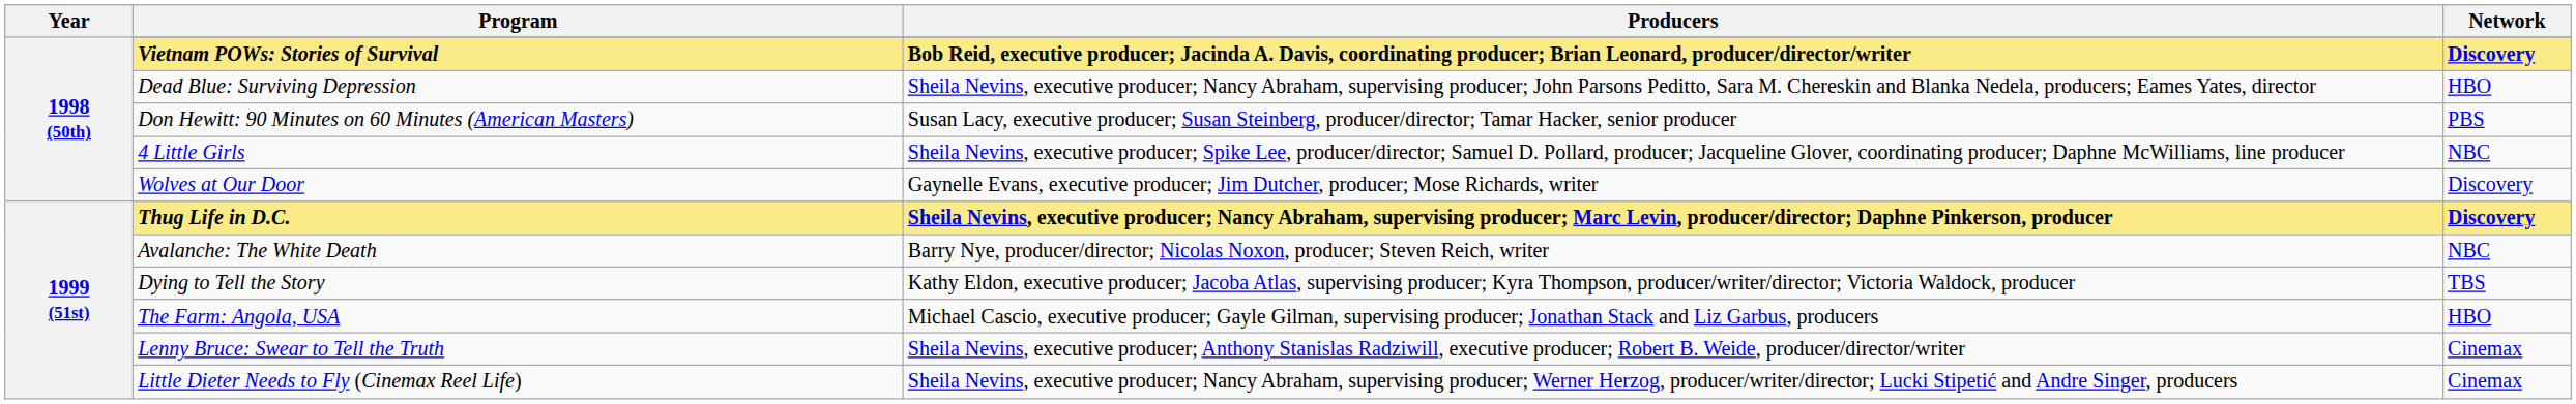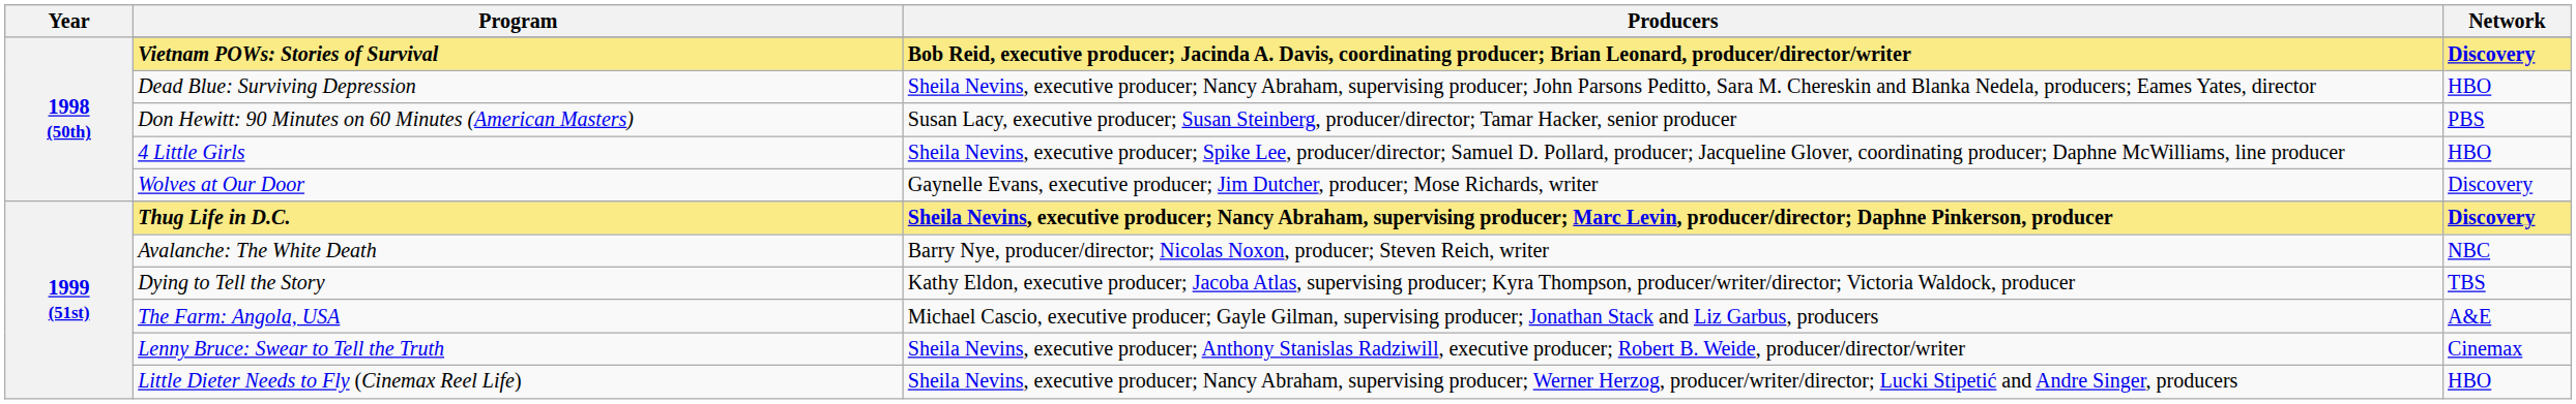 <table class="wikitable" style="width:100%">
 <tr bgcolor="#bebebe">
 <th width="5%">Year</th>
 <th width="30%">Program</th>
 <th width="60%">Producers</th>
 <th width="5%">Network</th>
 </tr>
 <tr>
 <th rowspan="6" style="text-align:center"><a href='#'>1998</a><br><small><a href='#'>(50th)</a></small></th>
 </tr>
 <tr style="background:#FAEB86">
 <td><strong><em>Vietnam POWs: Stories of Survival</em></strong></td>
 <td><strong>Bob Reid, executive producer; Jacinda A. Davis, coordinating producer; Brian Leonard, producer/director/writer</strong></td>
 <td><a href='#'><strong>Discovery</strong></a></td>
 </tr>
 <tr>
 <td><em>Dead Blue: Surviving Depression</em></td>
 <td><a href='#'>Sheila Nevins</a>, executive producer; Nancy Abraham, supervising producer; John Parsons Peditto, Sara M. Chereskin and Blanka Nedela, producers; Eames Yates, director</td>
 <td><a href='#'>HBO</a></td>
 </tr>
 <tr>
 <td><em>Don Hewitt: 90 Minutes on 60 Minutes (<a href='#'>American Masters</a>)</em></td>
 <td>Susan Lacy, executive producer; <a href='#'>Susan Steinberg</a>, producer/director; Tamar Hacker, senior producer</td>
 <td><a href='#'>PBS</a></td>
 </tr>
 <tr>
 <td><em><a href='#'>4 Little Girls</a></em></td>
 <td><a href='#'>Sheila Nevins</a>, executive producer; <a href='#'>Spike Lee</a>, producer/director; Samuel D. Pollard, producer; Jacqueline Glover, coordinating producer; Daphne McWilliams, line producer</td>
-<td><a href='#'>NBC</a></td>
+<td><a href='#'>HBO</a></td>
 </tr>
 <tr>
 <td><em><a href='#'>Wolves at Our Door</a></em></td>
 <td>Gaynelle Evans, executive producer; <a href='#'>Jim Dutcher</a>, producer; Mose Richards, writer</td>
 <td><a href='#'>Discovery</a></td>
 </tr>
 <tr>
 <th rowspan="7" style="text-align:center"><a href='#'>1999</a><br><small><a href='#'>(51st)</a></small></th>
 </tr>
 <tr style="background:#FAEB86">
 <td><strong><em>Thug Life in D.C.</em></strong></td>
 <td><strong><a href='#'>Sheila Nevins</a>, executive producer; Nancy Abraham, supervising producer; <a href='#'>Marc Levin</a>, producer/director; Daphne Pinkerson, producer</strong></td>
 <td><a href='#'><strong>Discovery</strong></a></td>
 </tr>
 <tr>
 <td><em>Avalanche: The White Death</em></td>
 <td>Barry Nye, producer/director; <a href='#'>Nicolas Noxon</a>, producer; Steven Reich, writer</td>
 <td><a href='#'>NBC</a></td>
 </tr>
 <tr>
 <td><em>Dying to Tell the Story</em></td>
 <td>Kathy Eldon, executive producer; <a href='#'>Jacoba Atlas</a>, supervising producer; Kyra Thompson, producer/writer/director; Victoria Waldock, producer</td>
 <td><a href='#'>TBS</a></td>
 </tr>
 <tr>
 <td><em><a href='#'>The Farm: Angola, USA</a></em></td>
 <td>Michael Cascio, executive producer; Gayle Gilman, supervising producer; <a href='#'>Jonathan Stack</a> and <a href='#'>Liz Garbus</a>, producers</td>
-<td><a href='#'>HBO</a></td>
+<td><a href='#'>A&E</a></td>
 </tr>
 <tr>
 <td><em><a href='#'>Lenny Bruce: Swear to Tell the Truth</a></em></td>
 <td><a href='#'>Sheila Nevins</a>, executive producer; <a href='#'>Anthony Stanislas Radziwill</a>, executive producer; <a href='#'>Robert B. Weide</a>, producer/director/writer</td>
 <td><a href='#'>Cinemax</a></td>
 </tr>
 <tr>
 <td><em><a href='#'>Little Dieter Needs to Fly</a></em> (<em>Cinemax Reel Life</em>)</td>
 <td><a href='#'>Sheila Nevins</a>, executive producer; Nancy Abraham, supervising producer; <a href='#'>Werner Herzog</a>, producer/writer/director; <a href='#'>Lucki Stipetić</a> and <a href='#'>Andre Singer</a>, producers</td>
-<td><a href='#'>Cinemax</a></td>
+<td><a href='#'>HBO</a></td>
 </tr>
 </table>
